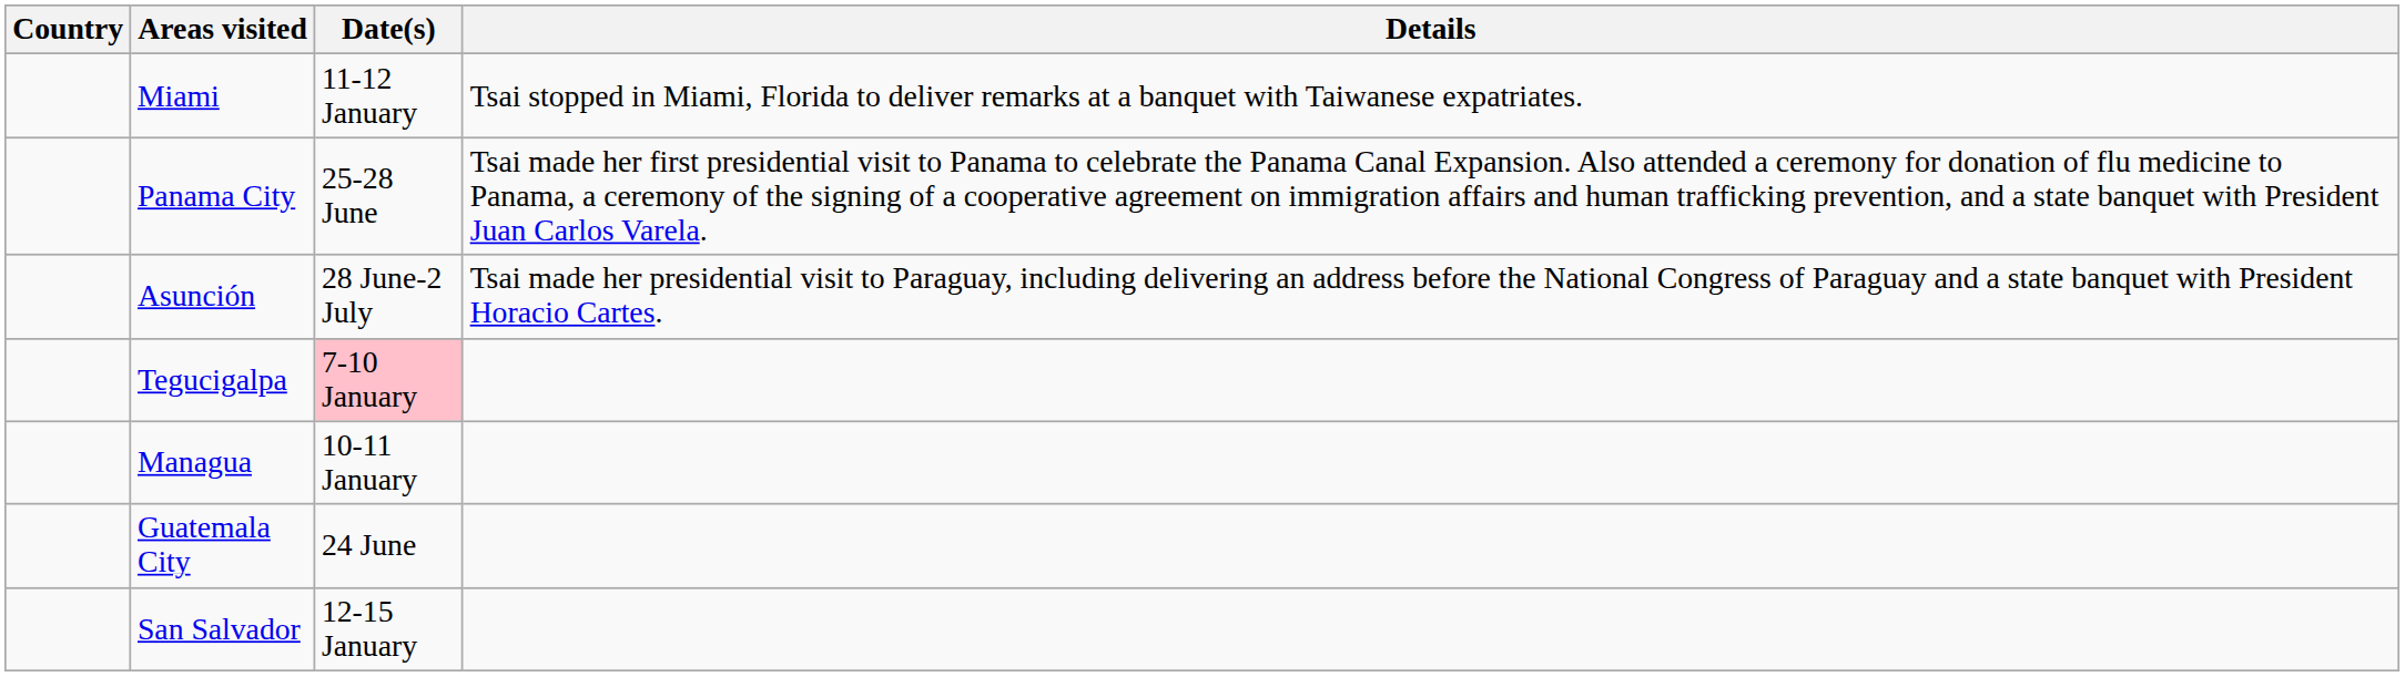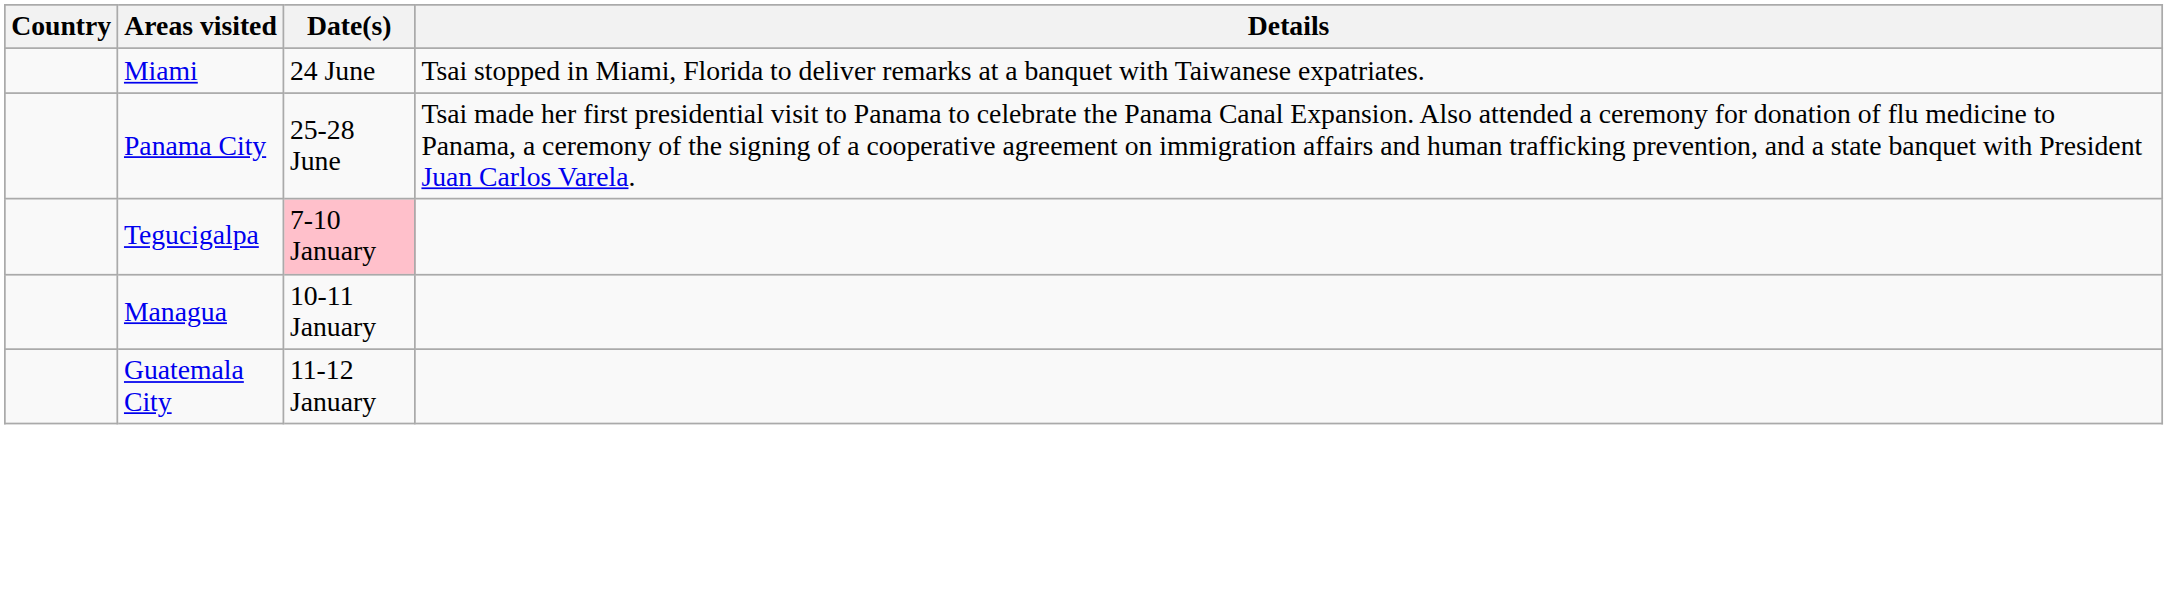 <table class="wikitable sortable">
 <tr>
 <th>Country</th>
 <th>Areas visited</th>
 <th>Date(s)</th>
 <th>Details</th>
 </tr>
 <tr>
 <td></td>
 <td><a href='#'>Miami</a></td>
-<td>11-12 January</td>
+<td>24 June</td>
 <td>Tsai stopped in Miami, Florida to deliver remarks at a banquet with Taiwanese expatriates.</td>
 </tr>
 <tr>
 <td></td>
 <td><a href='#'>Panama City</a></td>
 <td>25-28 June</td>
 <td>Tsai made her first presidential visit to Panama to celebrate the Panama Canal Expansion. Also attended a ceremony for donation of flu medicine to Panama, a ceremony of the signing of a cooperative agreement on immigration affairs and human trafficking prevention, and a state banquet with President <a href='#'>Juan Carlos Varela</a>.</td>
-</tr>
-<tr>
-<td></td>
-<td><a href='#'>Asunción</a></td>
-<td>28 June-2 July</td>
-<td>Tsai made her presidential visit to Paraguay, including delivering an address before the National Congress of Paraguay and a state banquet with President <a href='#'>Horacio Cartes</a>.</td>
 </tr>
 <tr>
 <td></td>
 <td><a href='#'>Tegucigalpa</a></td>
 <td style="background: pink;">7-10 January</td>
 <td></td>
 </tr>
 <tr>
 <td></td>
 <td><a href='#'>Managua</a></td>
 <td>10-11 January</td>
 <td></td>
 </tr>
 <tr>
 <td></td>
 <td><a href='#'>Guatemala City</a></td>
-<td>24 June</td>
-<td></td>
-</tr>
-<tr>
-<td></td>
-<td><a href='#'>San Salvador</a></td>
-<td>12-15 January</td>
+<td>11-12 January</td>
 <td></td>
 </tr>
 </table>
